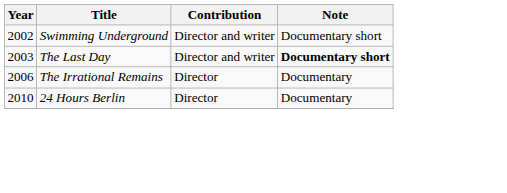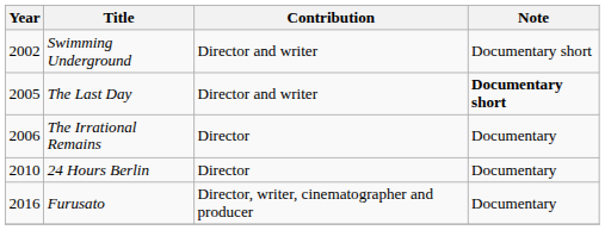 <table class="wikitable sortable">
 <tr>
 <th>Year</th>
 <th>Title</th>
 <th>Contribution</th>
 <th>Note</th>
 </tr>
 <tr>
 <td>2002</td>
 <td><em>Swimming Underground</em></td>
 <td>Director and writer</td>
 <td>Documentary short</td>
 </tr>
 <tr>
-<td>2003</td>
+<td>2005</td>
 <td><em>The Last Day</em></td>
 <td>Director and writer</td>
 <td><strong>Documentary short</strong></td>
 </tr>
 <tr>
 <td>2006</td>
 <td><em>The Irrational Remains</em></td>
 <td>Director</td>
 <td>Documentary</td>
 </tr>
 <tr>
 <td>2010</td>
 <td><em>24 Hours Berlin</em></td>
 <td>Director</td>
 <td>Documentary</td>
 </tr>
 <tr>
+<td>2016</td>
+<td><em>Furusato</em></td>
+<td>Director, writer, cinematographer and producer</td>
+<td>Documentary</td>
+</tr>
+<tr>
 </tr>
 </table>
